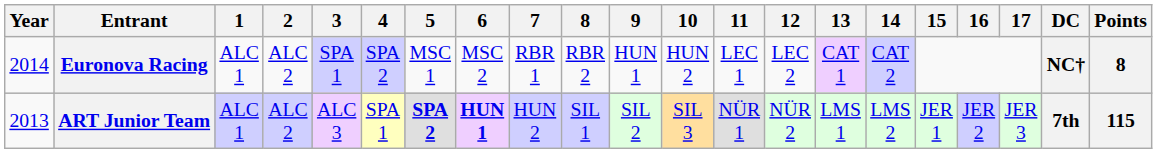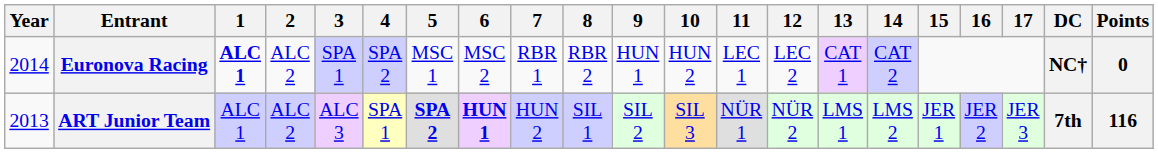 <table class="wikitable" style="text-align:center; font-size:85%">
 <tr>
 <th>Year</th>
 <th>Entrant</th>
 <th>1</th>
 <th>2</th>
 <th>3</th>
 <th>4</th>
 <th>5</th>
 <th>6</th>
 <th>7</th>
 <th>8</th>
 <th>9</th>
 <th>10</th>
 <th>11</th>
 <th>12</th>
 <th>13</th>
 <th>14</th>
 <th>15</th>
 <th>16</th>
 <th>17</th>
 <th>DC</th>
 <th>Points</th>
 </tr>
 <tr>
 <td><a href='#'>2014</a></td>
 <th nowrap><a href='#'>Euronova Racing</a></th>
-<td><a href='#'>ALC<br>1</a></td>
+<td><strong><a href='#'>ALC<br>1</a></strong></td>
 <td><a href='#'>ALC<br>2</a></td>
 <td style="background:#CFCFFF"><a href='#'>SPA<br>1</a><br></td>
 <td style="background:#CFCFFF"><a href='#'>SPA<br>2</a><br></td>
 <td><a href='#'>MSC<br>1</a></td>
 <td><a href='#'>MSC<br>2</a></td>
 <td><a href='#'>RBR<br>1</a></td>
 <td><a href='#'>RBR<br>2</a></td>
 <td><a href='#'>HUN<br>1</a></td>
 <td><a href='#'>HUN<br>2</a></td>
 <td><a href='#'>LEC<br>1</a></td>
 <td><a href='#'>LEC<br>2</a></td>
 <td style="background:#EFCFFF"><a href='#'>CAT<br>1</a><br></td>
 <td style="background:#CFCFFF"><a href='#'>CAT<br>2</a><br></td>
 <td colspan=3></td>
 <th>NC†</th>
-<th>8</th>
+<th>0</th>
 </tr>
 <tr>
 <td><a href='#'>2013</a></td>
 <th nowrap><a href='#'>ART Junior Team</a></th>
 <td style="background:#CFCFFF;"><a href='#'>ALC<br>1</a><br></td>
 <td style="background:#CFCFFF;"><a href='#'>ALC<br>2</a><br></td>
 <td style="background:#EFCFFF;"><a href='#'>ALC<br>3</a><br></td>
 <td style="background:#FFFFBF;"><a href='#'>SPA<br>1</a><br></td>
 <td style="background:#DFDFDF;"><strong><a href='#'>SPA<br>2</a></strong><br></td>
 <td style="background:#EFCFFF;"><strong><a href='#'>HUN<br>1</a><br></strong></td>
 <td style="background:#CFCFFF;"><a href='#'>HUN<br>2</a><br></td>
 <td style="background:#CFCFFF;"><a href='#'>SIL<br>1</a><br></td>
 <td style="background:#DFFFDF;"><a href='#'>SIL<br>2</a><br></td>
 <td style="background:#FFDF9F;"><a href='#'>SIL<br>3</a><br></td>
 <td style="background:#DFDFDF;"><a href='#'>NÜR<br>1</a><br></td>
 <td style="background:#DFFFDF;"><a href='#'>NÜR<br>2</a><br></td>
 <td style="background:#DFFFDF;"><a href='#'>LMS<br>1</a><br></td>
 <td style="background:#DFFFDF;"><a href='#'>LMS<br>2</a><br></td>
 <td style="background:#DFFFDF;"><a href='#'>JER<br>1</a><br></td>
 <td style="background:#CFCFFF;"><a href='#'>JER<br>2</a><br></td>
 <td style="background:#DFFFDF;"><a href='#'>JER<br>3</a><br></td>
 <th>7th</th>
-<th>115</th>
+<th>116</th>
 </tr>
 </table>
